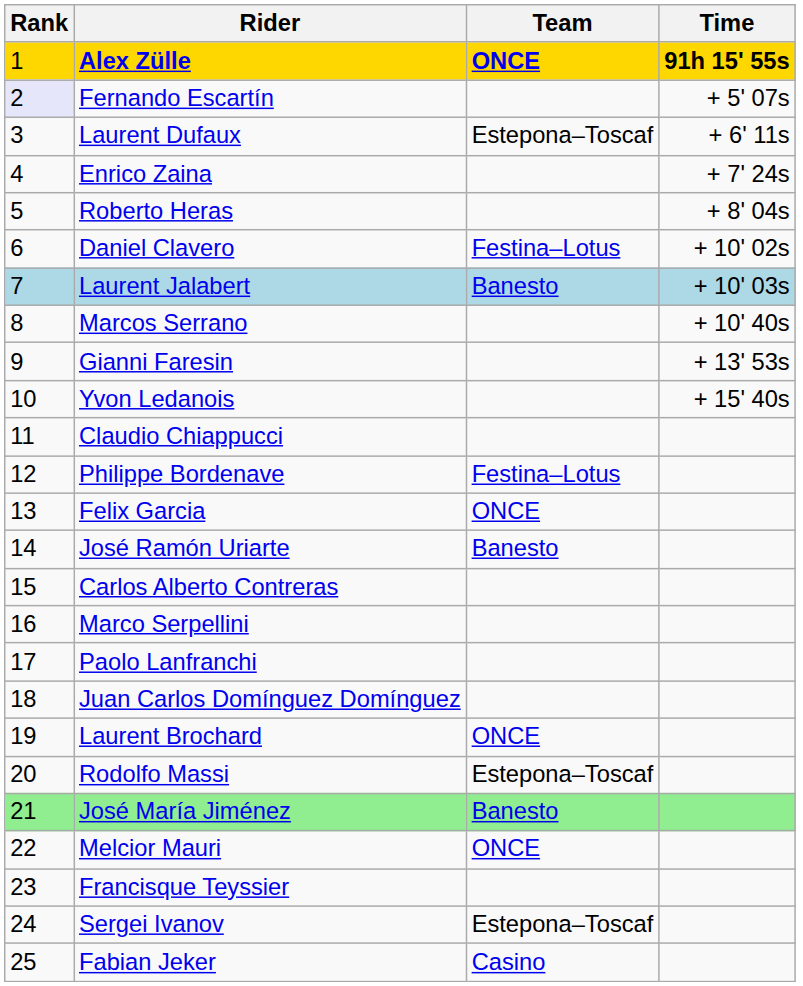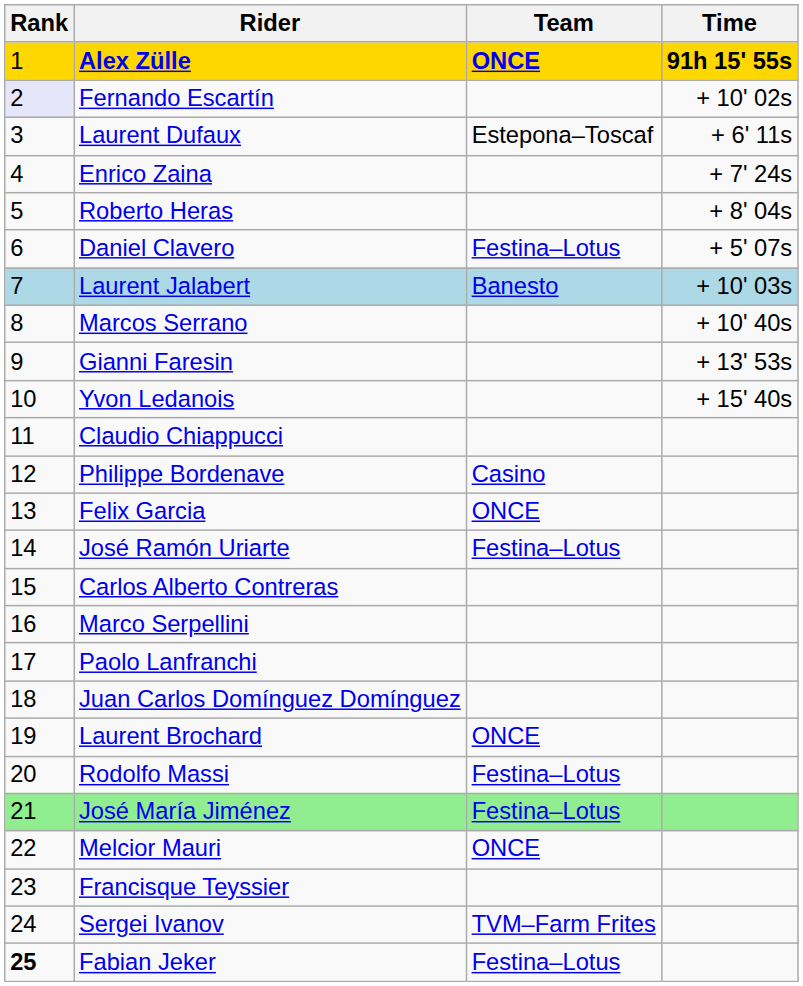 <table class="wikitable">
 <tr>
 <th>Rank</th>
 <th>Rider</th>
 <th>Team</th>
 <th>Time</th>
 </tr>
 <tr bgcolor=gold>
 <td>1</td>
 <td>	<strong><a href='#'>Alex Zülle</a></strong></td>
 <td><strong><a href='#'>ONCE</a></strong></td>
 <td align="right"><strong>91h 15' 55s</strong></td>
 </tr>
 <tr>
 <td style="background: lavender;">2</td>
 <td>	<a href='#'>Fernando Escartín</a></td>
 <td></td>
-<td align="right">+ 5' 07s</td>
+<td align="right">+ 10' 02s</td>
 </tr>
 <tr>
 <td>3</td>
 <td>	<a href='#'>Laurent Dufaux</a></td>
 <td>Estepona–Toscaf</td>
 <td align="right">+ 6' 11s</td>
 </tr>
 <tr>
 <td>4</td>
 <td>	<a href='#'>Enrico Zaina</a></td>
 <td></td>
 <td align="right">+ 7' 24s</td>
 </tr>
 <tr>
 <td>5</td>
 <td>	<a href='#'>Roberto Heras</a></td>
 <td></td>
 <td align="right">+ 8' 04s</td>
 </tr>
 <tr>
 <td>6</td>
 <td>	<a href='#'>Daniel Clavero</a></td>
 <td><a href='#'>Festina–Lotus</a></td>
-<td align="right">+ 10' 02s</td>
+<td align="right">+ 5' 07s</td>
 </tr>
 <tr bgcolor=lightblue>
 <td>7</td>
 <td>	<a href='#'>Laurent Jalabert</a></td>
 <td><a href='#'>Banesto</a></td>
 <td align="right">+ 10' 03s</td>
 </tr>
 <tr>
 <td>8</td>
 <td>	<a href='#'>Marcos Serrano</a></td>
 <td></td>
 <td align="right">+ 10' 40s</td>
 </tr>
 <tr>
 <td>9</td>
 <td>	<a href='#'>Gianni Faresin</a></td>
 <td></td>
 <td align="right">+ 13' 53s</td>
 </tr>
 <tr>
 <td>10</td>
 <td>	<a href='#'>Yvon Ledanois</a></td>
 <td></td>
 <td align="right">+ 15' 40s</td>
 </tr>
 <tr>
 <td>11</td>
 <td>	<a href='#'>Claudio Chiappucci</a></td>
 <td></td>
 <td align="right"></td>
 </tr>
 <tr>
 <td>12</td>
 <td>	<a href='#'>Philippe Bordenave</a></td>
-<td><a href='#'>Festina–Lotus</a></td>
+<td><a href='#'>Casino</a></td>
 <td align="right"></td>
 </tr>
 <tr>
 <td>13</td>
 <td>	<a href='#'>Felix Garcia</a></td>
 <td><a href='#'>ONCE</a></td>
 <td align="right"></td>
 </tr>
 <tr>
 <td>14</td>
 <td>	<a href='#'>José Ramón Uriarte</a></td>
-<td><a href='#'>Banesto</a></td>
+<td><a href='#'>Festina–Lotus</a></td>
 <td align="right"></td>
 </tr>
 <tr>
 <td>15</td>
 <td> 	<a href='#'>Carlos Alberto Contreras</a></td>
 <td></td>
 <td align="right"></td>
 </tr>
 <tr>
 <td>16</td>
 <td>	<a href='#'>Marco Serpellini</a></td>
 <td></td>
 <td align="right"></td>
 </tr>
 <tr>
 <td>17</td>
 <td>	<a href='#'>Paolo Lanfranchi</a></td>
 <td></td>
 <td align="right"></td>
 </tr>
 <tr>
 <td>18</td>
 <td>	<a href='#'>Juan Carlos Domínguez Domínguez</a></td>
 <td></td>
 <td align="right"></td>
 </tr>
 <tr>
 <td>19</td>
 <td>	<a href='#'>Laurent Brochard</a></td>
 <td><a href='#'>ONCE</a></td>
 <td align="right"></td>
 </tr>
 <tr>
 <td>20</td>
 <td>	<a href='#'>Rodolfo Massi</a></td>
-<td>Estepona–Toscaf</td>
+<td><a href='#'>Festina–Lotus</a></td>
 <td align="right"></td>
 </tr>
 <tr bgcolor=lightgreen>
 <td>21</td>
 <td>	<a href='#'>José María Jiménez</a></td>
-<td><a href='#'>Banesto</a></td>
+<td><a href='#'>Festina–Lotus</a></td>
 <td align="right"></td>
 </tr>
 <tr>
 <td>22</td>
 <td>	<a href='#'>Melcior Mauri</a></td>
 <td><a href='#'>ONCE</a></td>
 <td align="right"></td>
 </tr>
 <tr>
 <td>23</td>
 <td>	<a href='#'>Francisque Teyssier</a></td>
 <td></td>
 <td align="right"></td>
 </tr>
 <tr>
 <td>24</td>
 <td>	<a href='#'>Sergei Ivanov</a></td>
-<td>Estepona–Toscaf</td>
+<td><a href='#'>TVM–Farm Frites</a></td>
 <td align="right"></td>
 </tr>
 <tr>
-<td>25</td>
+<td><strong>25</strong></td>
 <td>	<a href='#'>Fabian Jeker</a></td>
-<td><a href='#'>Casino</a></td>
+<td><a href='#'>Festina–Lotus</a></td>
 <td align="right"></td>
 </tr>
 </table>
